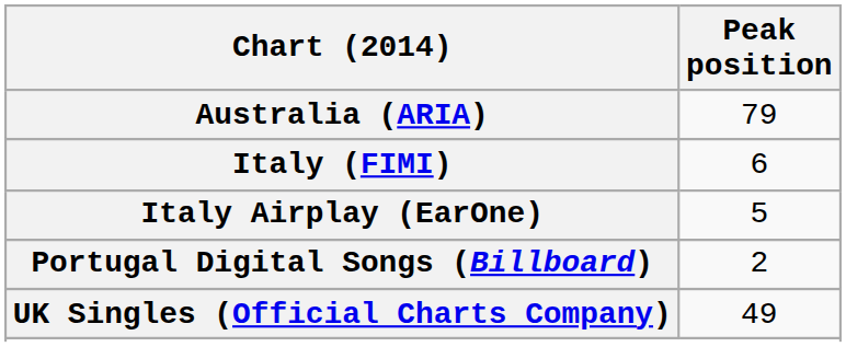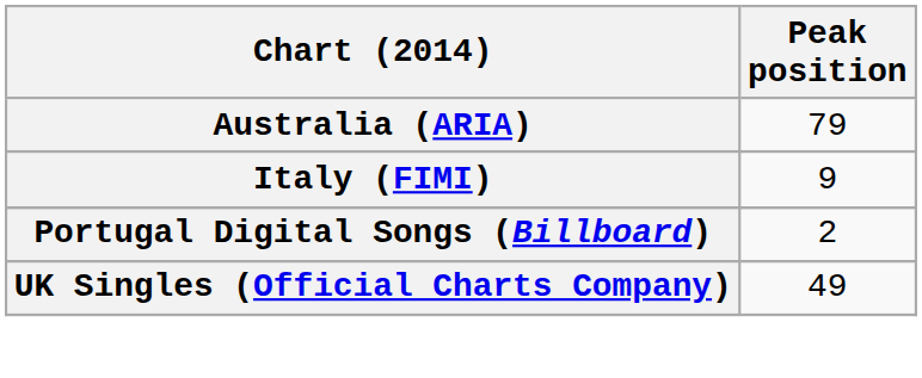 <table class="wikitable sortable plainrowheaders" style="text-align:center;">
 <tr>
 <th>Chart (2014)</th>
 <th>Peak<br>position</th>
 </tr>
 <tr>
 <th scope="row">Australia (<a href='#'>ARIA</a>)</th>
 <td>79</td>
 </tr>
 <tr>
 </tr>
 <tr>
 </tr>
 <tr>
 </tr>
 <tr>
 </tr>
 <tr>
 </tr>
 <tr>
 </tr>
 <tr>
 </tr>
 <tr>
 </tr>
 <tr>
 </tr>
 <tr>
 </tr>
 <tr>
 <th scope="row">Italy (<a href='#'>FIMI</a>)</th>
-<td>6</td>
-</tr>
-<tr>
-<th scope="row">Italy Airplay (EarOne)</th>
-<td>5</td>
+<td>9</td>
 </tr>
 <tr>
 </tr>
 <tr>
 </tr>
 <tr>
 <th scope="row">Portugal Digital Songs (<em><a href='#'>Billboard</a></em>)</th>
 <td>2</td>
 </tr>
 <tr>
 </tr>
 <tr>
 </tr>
 <tr>
 <th scope="row">UK Singles (<a href='#'>Official Charts Company</a>)</th>
 <td>49</td>
 </tr>
 <tr>
 </tr>
 <tr>
 </tr>
 <tr>
 </tr>
 <tr>
 </tr>
 <tr>
 </tr>
 <tr>
 </tr>
 </table>
